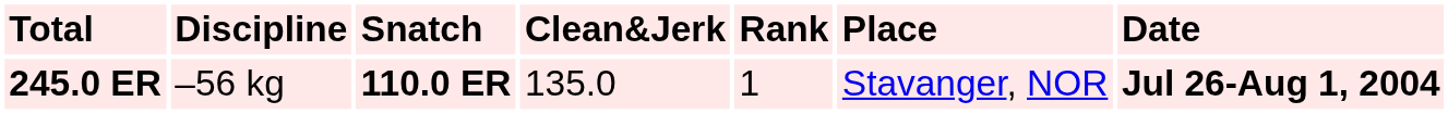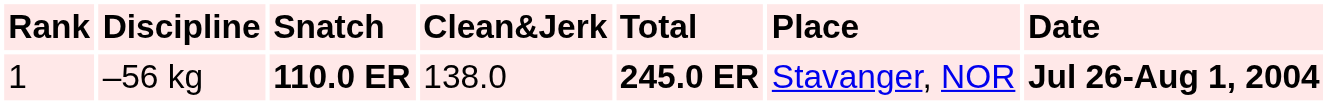 <table border=0 cellpadding=2 cellspacing=2>
 <tr bgcolor=#FFE8E8>
-<td><strong>Total</strong></td>
+<td><strong>Rank</strong></td>
 <td><strong>Discipline</strong></td>
 <td><strong>Snatch</strong></td>
 <td><strong>Clean&Jerk</strong></td>
-<td><strong>Rank</strong></td>
+<td><strong>Total</strong></td>
 <td><strong>Place</strong></td>
 <td><strong>Date</strong></td>
 </tr>
 <tr bgcolor=#FFE8E8>
-<td><strong>245.0 ER</strong></td>
+<td>1</td>
 <td>–56 kg</td>
 <td><strong>110.0 ER</strong></td>
-<td>135.0</td>
-<td>1</td>
+<td>138.0</td>
+<td><strong>245.0 ER</strong></td>
 <td><a href='#'>Stavanger</a>, <a href='#'>NOR</a></td>
 <td><strong>Jul 26-Aug 1, 2004</strong></td>
 </tr>
 </table>
